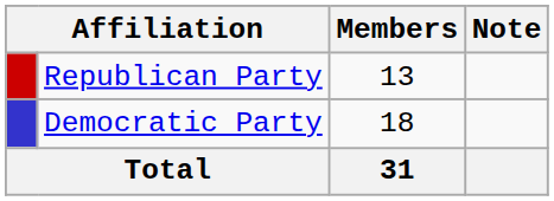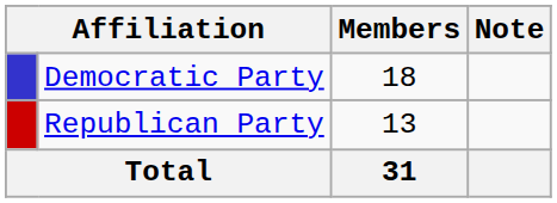 <table class="wikitable">
 <tr>
 <th colspan="2" align="center" valign="bottom">Affiliation</th>
 <th valign="bottom">Members</th>
 <th valign="bottom">Note</th>
+</tr>
+<tr>
+<td bgcolor="#3333CC"> </td>
+<td><a href='#'>Democratic Party</a></td>
+<td align="center">18</td>
+<td></td>
 </tr>
 <tr>
 <td bgcolor="#CC0000"> </td>
 <td><a href='#'>Republican Party</a></td>
 <td align="center">13</td>
 <td></td>
 </tr>
 <tr>
-<td bgcolor="#3333CC"> </td>
-<td><a href='#'>Democratic Party</a></td>
-<td align="center">18</td>
-<td></td>
-</tr>
-<tr>
 <th colspan="2" align="center"><strong>Total</strong></th>
 <th align="center"><strong>31</strong></th>
 <th></th>
 </tr>
 </table>
